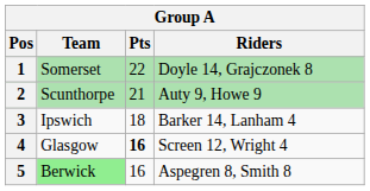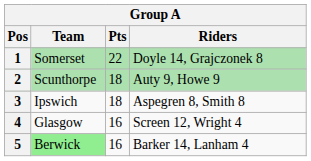 <table class="wikitable">
 <tr>
 <th colspan="4">Group A</th>
 </tr>
 <tr>
 <th width=20>Pos</th>
 <th width=80>Team</th>
 <th width=20>Pts</th>
 <th width=200>Riders</th>
 </tr>
 <tr style="background:#ACE1AF;">
 <th>1</th>
 <td>Somerset</td>
 <td>22</td>
 <td>Doyle 14, Grajczonek 8</td>
 </tr>
 <tr style="background:#ACE1AF;">
 <th>2</th>
 <td>Scunthorpe</td>
-<td>21</td>
+<td>18</td>
 <td>Auty 9, Howe 9</td>
 </tr>
 <tr>
 <th>3</th>
 <td>Ipswich</td>
 <td>18</td>
-<td>Barker 14, Lanham 4</td>
+<td>Aspegren 8, Smith 8</td>
 </tr>
 <tr>
 <th>4</th>
 <td>Glasgow</td>
-<td><strong>16</strong></td>
+<td>16</td>
 <td>Screen 12, Wright 4</td>
 </tr>
 <tr>
 <th>5</th>
 <td style="background: lightgreen;">Berwick</td>
 <td>16</td>
-<td>Aspegren 8, Smith 8</td>
+<td>Barker 14, Lanham 4</td>
 </tr>
 </table>
